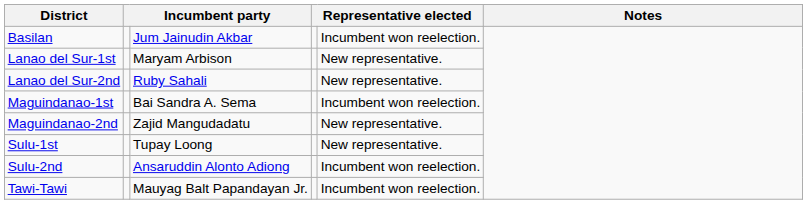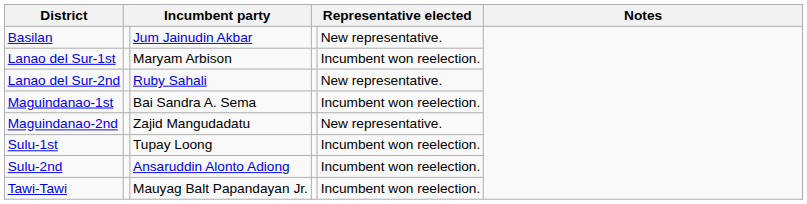 <table class=wikitable style="font-size:90%;">
 <tr>
 <th>District</th>
 <th colspan=2>Incumbent party</th>
 <th colspan=3>Representative elected</th>
 <th width=40%>Notes</th>
 </tr>
 <tr>
 <td><a href='#'>Basilan</a></td>
 <td></td>
 <td><a href='#'>Jum Jainudin Akbar</a></td>
 <td></td>
-<td>Incumbent won reelection.</td>
+<td>New representative.</td>
 </tr>
 <tr>
 <td><a href='#'>Lanao del Sur-1st</a></td>
 <td></td>
 <td>Maryam Arbison</td>
 <td></td>
-<td>New representative.</td>
+<td>Incumbent won reelection.</td>
 </tr>
 <tr>
 <td><a href='#'>Lanao del Sur-2nd</a></td>
 <td></td>
 <td><a href='#'>Ruby Sahali</a></td>
 <td></td>
 <td>New representative.</td>
 </tr>
 <tr>
 <td><a href='#'>Maguindanao-1st</a></td>
 <td></td>
 <td>Bai Sandra A. Sema</td>
 <td></td>
 <td>Incumbent won reelection.</td>
 </tr>
 <tr>
 <td><a href='#'>Maguindanao-2nd</a></td>
 <td></td>
 <td>Zajid Mangudadatu</td>
 <td></td>
 <td>New representative.</td>
 </tr>
 <tr>
 <td><a href='#'>Sulu-1st</a></td>
 <td></td>
 <td>Tupay Loong</td>
 <td></td>
-<td>New representative.</td>
+<td>Incumbent won reelection.</td>
 </tr>
 <tr>
 <td><a href='#'>Sulu-2nd</a></td>
 <td></td>
 <td><a href='#'>Ansaruddin Alonto Adiong</a></td>
 <td></td>
 <td>Incumbent won reelection.</td>
 </tr>
 <tr>
 <td><a href='#'>Tawi-Tawi</a></td>
 <td></td>
 <td>Mauyag Balt Papandayan Jr.</td>
 <td></td>
 <td>Incumbent won reelection.</td>
 </tr>
 </table>
